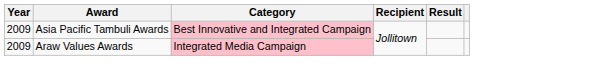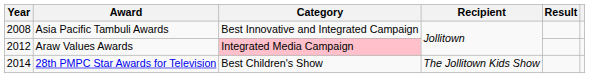 <table class="wikitable">
 <tr>
 <th>Year</th>
 <th>Award</th>
 <th>Category</th>
 <th>Recipient</th>
 <th>Result</th>
 <th></th>
 </tr>
 <tr>
-<td>2009</td>
+<td>2008</td>
 <td>Asia Pacific Tambuli Awards</td>
-<td style="background: pink;">Best Innovative and Integrated Campaign</td>
+<td>Best Innovative and Integrated Campaign</td>
 <td rowspan=2><em>Jollitown</em></td>
 <td></td>
 <td></td>
 </tr>
 <tr>
-<td>2009</td>
+<td>2012</td>
 <td>Araw Values Awards</td>
 <td style="background: pink;">Integrated Media Campaign</td>
 <td></td>
 <td></td>
 </tr>
+<tr>
+<td>2014</td>
+<td><a href='#'>28th PMPC Star Awards for Television</a></td>
+<td>Best Children's Show</td>
+<td><em>The Jollitown Kids Show</em></td>
+<td></td>
+<td></td>
+</tr>
 </table>
